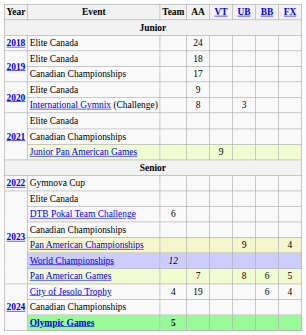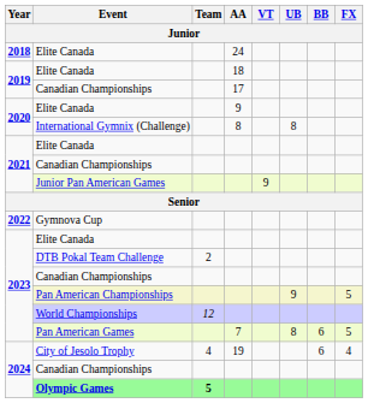 <table class="wikitable" style="text-align:center; font-size:95%;">
 <tr>
 <th align=center>Year</th>
 <th align=center>Event</th>
 <th style="width:30px;">Team</th>
 <th style="width:30px;">AA</th>
 <th style="width:30px;"><a href='#'>VT</a></th>
 <th style="width:30px;"><a href='#'>UB</a></th>
 <th style="width:30px;"><a href='#'>BB</a></th>
 <th style="width:30px;"><a href='#'>FX</a></th>
 </tr>
 <tr>
 <th colspan="8">Junior</th>
 </tr>
 <tr>
 <td rowspan="1"><strong><a href='#'>2018</a></strong></td>
 <td align=left>Elite Canada</td>
 <td></td>
 <td>24</td>
 <td></td>
 <td></td>
 <td></td>
 <td></td>
 </tr>
 <tr>
 <td rowspan="2"><strong><a href='#'>2019</a></strong></td>
 <td align=left>Elite Canada</td>
 <td></td>
 <td>18</td>
 <td></td>
 <td></td>
 <td></td>
 <td></td>
 </tr>
 <tr>
 <td align=left>Canadian Championships</td>
 <td></td>
 <td>17</td>
 <td></td>
 <td></td>
 <td></td>
 <td></td>
 </tr>
 <tr>
 <td rowspan="2"><strong><a href='#'>2020</a></strong></td>
 <td align=left>Elite Canada</td>
 <td></td>
 <td>9</td>
 <td></td>
 <td></td>
 <td></td>
 <td></td>
 </tr>
 <tr>
 <td align=left><a href='#'>International Gymnix</a> (Challenge)</td>
 <td></td>
 <td>8</td>
 <td></td>
-<td>3</td>
+<td>8</td>
 <td></td>
 <td></td>
 </tr>
 <tr>
 <td rowspan="3"><strong><a href='#'>2021</a></strong></td>
 <td align=left>Elite Canada</td>
 <td></td>
 <td></td>
 <td></td>
 <td></td>
 <td></td>
 <td></td>
 </tr>
 <tr>
 <td align=left>Canadian Championships</td>
 <td></td>
 <td></td>
 <td></td>
 <td></td>
 <td></td>
 <td></td>
 </tr>
 <tr bgcolor=#f0fccf>
 <td align=left><a href='#'>Junior Pan American Games</a></td>
 <td></td>
 <td></td>
 <td>9</td>
 <td></td>
 <td></td>
 <td></td>
 </tr>
 <tr>
 <th colspan="8">Senior</th>
 </tr>
 <tr>
 <td rowspan="1"><strong><a href='#'>2022</a></strong></td>
 <td align=left>Gymnova Cup</td>
 <td></td>
 <td></td>
 <td></td>
 <td></td>
 <td></td>
 <td></td>
 </tr>
 <tr>
 <td rowspan="6"><strong><a href='#'>2023</a></strong></td>
 <td align=left>Elite Canada</td>
 <td></td>
 <td></td>
 <td></td>
 <td></td>
 <td></td>
 <td></td>
 </tr>
 <tr>
 <td align=left><a href='#'>DTB Pokal Team Challenge</a></td>
-<td>6</td>
+<td>2</td>
 <td></td>
 <td></td>
 <td></td>
 <td></td>
 <td></td>
 </tr>
 <tr>
 <td align=left>Canadian Championships</td>
 <td></td>
 <td></td>
 <td></td>
 <td></td>
 <td></td>
 <td></td>
 </tr>
 <tr bgcolor=#F5F6CE>
 <td align=left><a href='#'>Pan American Championships</a></td>
 <td></td>
 <td></td>
 <td></td>
 <td>9</td>
 <td></td>
-<td>4</td>
+<td>5</td>
 </tr>
 <tr bgcolor=#CCCCFF>
 <td align=left><a href='#'>World Championships</a></td>
 <td><em>12</em></td>
 <td></td>
 <td></td>
 <td></td>
 <td></td>
 <td></td>
 </tr>
 <tr bgcolor=#f0fccf>
 <td align=left><a href='#'>Pan American Games</a></td>
 <td></td>
 <td>7</td>
 <td></td>
 <td>8</td>
 <td>6</td>
 <td>5</td>
 </tr>
 <tr>
 <td rowspan="3"><strong><a href='#'>2024</a></strong></td>
 <td align=left><a href='#'>City of Jesolo Trophy</a></td>
 <td>4</td>
 <td>19</td>
 <td></td>
 <td></td>
 <td>6</td>
 <td>4</td>
 </tr>
 <tr>
 <td align=left>Canadian Championships</td>
 <td></td>
 <td></td>
 <td></td>
 <td></td>
 <td></td>
 <td></td>
 </tr>
 <tr bgcolor=98FB98>
 <td align=left><strong><a href='#'>Olympic Games</a></strong></td>
 <td><strong>5</strong></td>
 <td></td>
 <td></td>
 <td></td>
 <td></td>
 <td></td>
 </tr>
 </table>
